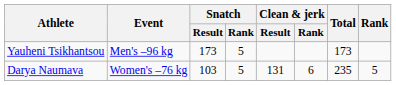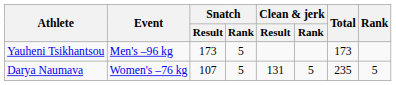 <table class="wikitable" style="font-size:90%">
 <tr>
 <th rowspan="2">Athlete</th>
 <th rowspan="2">Event</th>
 <th colspan="2">Snatch</th>
 <th colspan="2">Clean & jerk</th>
 <th rowspan="2">Total</th>
 <th rowspan="2">Rank</th>
 </tr>
 <tr style="font-size:95%">
 <th>Result</th>
 <th>Rank</th>
 <th>Result</th>
 <th>Rank</th>
 </tr>
 <tr align=center>
 <td align=left><a href='#'>Yauheni Tsikhantsou</a></td>
 <td align=left><a href='#'>Men's –96 kg</a></td>
 <td>173</td>
 <td>5</td>
 <td></td>
 <td></td>
 <td>173</td>
 <td></td>
 </tr>
 <tr align=center>
 <td align=left><a href='#'>Darya Naumava</a></td>
 <td align=left><a href='#'>Women's –76 kg</a></td>
-<td>103</td>
+<td>107</td>
 <td>5</td>
 <td>131</td>
-<td>6</td>
+<td>5</td>
 <td>235</td>
 <td>5</td>
 </tr>
 </table>
